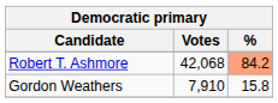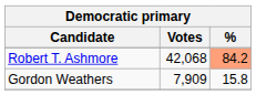 <table class="wikitable" align="left" style="margin: 1em 1em 1em 0; font-size: 95%;">
 <tr>
 <th colspan="3">Democratic primary</th>
 </tr>
 <tr>
 <th colspan="1" style="width: 170px">Candidate</th>
 <th style="width: 50px">Votes</th>
 <th style="width: 40px">%</th>
 </tr>
 <tr>
 </tr>
 <tr>
 <td><a href='#'>Robert T. Ashmore</a></td>
 <td align="right">42,068</td>
 <td align="right" style="background: lightsalmon;">84.2</td>
 </tr>
 <tr>
 <td>Gordon Weathers</td>
-<td align="right">7,910</td>
+<td align="right">7,909</td>
 <td align="right">15.8</td>
 </tr>
 <tr>
 </tr>
 </table>
